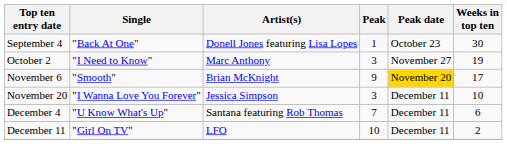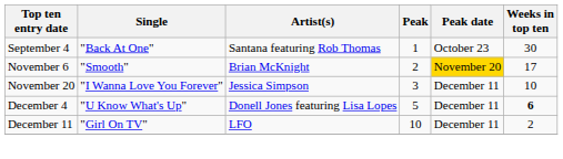 <table class="wikitable sortable">
 <tr>
 <th>Top ten<br>entry date</th>
 <th>Single</th>
 <th>Artist(s)</th>
 <th>Peak</th>
 <th>Peak date</th>
 <th data-sort-type="number">Weeks in<br>top ten</th>
 </tr>
 <tr>
 <td>September 4</td>
 <td>"<a href='#'>Back At One</a>"</td>
-<td><a href='#'>Donell Jones</a> featuring <a href='#'>Lisa Lopes</a></td>
+<td>Santana featuring <a href='#'>Rob Thomas</a></td>
 <td align=center>1</td>
 <td>October 23</td>
 <td align=center>30</td>
 </tr>
 <tr>
-<td>October 2</td>
-<td>"<a href='#'>I Need to Know</a>"</td>
-<td><a href='#'>Marc Anthony</a></td>
-<td align=center>3</td>
-<td>November 27</td>
-<td align=center>19</td>
-</tr>
-<tr>
 <td>November 6</td>
 <td>"<a href='#'>Smooth</a>"</td>
 <td><a href='#'>Brian McKnight</a></td>
-<td align=center>9</td>
+<td align=center>2</td>
 <td style="background: gold;">November 20</td>
 <td align=center>17</td>
 </tr>
 <tr>
 <td>November 20</td>
 <td>"<a href='#'>I Wanna Love You Forever</a>"</td>
 <td><a href='#'>Jessica Simpson</a></td>
 <td align=center>3</td>
 <td>December 11</td>
 <td align=center>10</td>
 </tr>
 <tr>
 <td>December 4</td>
 <td>"<a href='#'>U Know What's Up</a>"</td>
-<td>Santana featuring <a href='#'>Rob Thomas</a></td>
-<td align=center>7</td>
+<td><a href='#'>Donell Jones</a> featuring <a href='#'>Lisa Lopes</a></td>
+<td align=center>5</td>
 <td>December 11</td>
-<td align=center>6</td>
+<td align=center><strong>6</strong></td>
 </tr>
 <tr>
 <td>December 11</td>
 <td>"<a href='#'>Girl On TV</a>"</td>
 <td><a href='#'>LFO</a></td>
 <td align=center>10</td>
 <td>December 11</td>
 <td align=center>2</td>
 </tr>
 <tr>
 </tr>
 </table>
